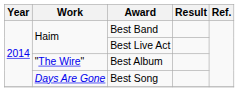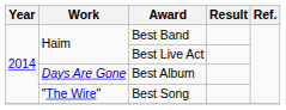 <table class="wikitable">
 <tr>
 <th width="30px">Year</th>
 <th>Work</th>
 <th>Award</th>
 <th>Result</th>
 <th>Ref.</th>
 </tr>
 <tr>
 <td rowspan="4"><a href='#'>2014</a></td>
 <td rowspan="2">Haim</td>
 <td>Best Band</td>
 <td></td>
 <td rowspan="4"></td>
 </tr>
 <tr>
 <td>Best Live Act</td>
 <td></td>
 </tr>
 <tr>
-<td>"<a href='#'>The Wire</a>"</td>
+<td><em><a href='#'>Days Are Gone</a></em></td>
 <td>Best Album</td>
 <td></td>
 </tr>
 <tr>
-<td><em><a href='#'>Days Are Gone</a></em></td>
+<td>"<a href='#'>The Wire</a>"</td>
 <td>Best Song</td>
 <td></td>
 </tr>
 <tr>
 </tr>
 </table>
